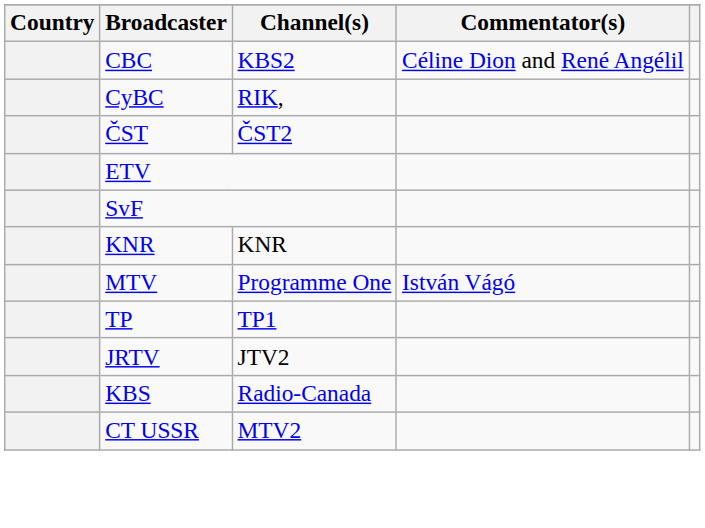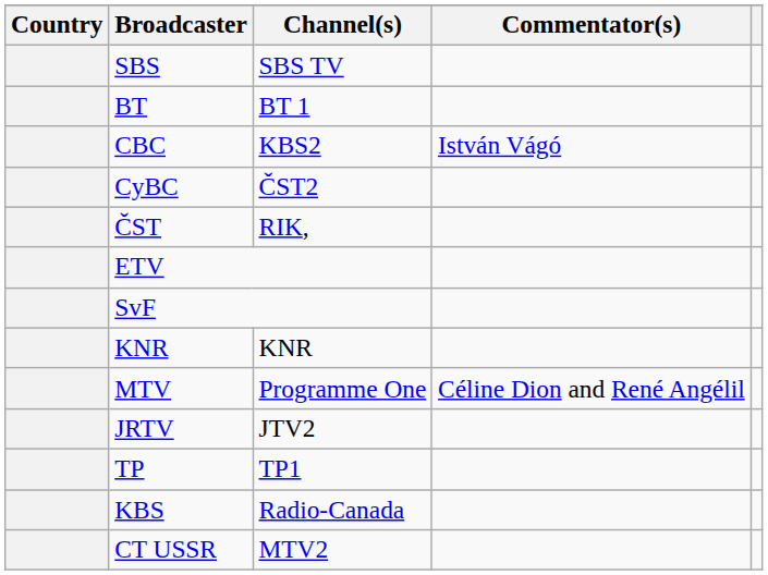 <table class="wikitable plainrowheaders">
 <tr>
 </tr>
 <tr>
 <th scope="col">Country</th>
 <th scope="col">Broadcaster</th>
 <th scope="col">Channel(s)</th>
 <th scope="col">Commentator(s)</th>
 <th scope="col"></th>
 </tr>
 <tr>
 <th scope="row"></th>
+<td><a href='#'>SBS</a></td>
+<td><a href='#'>SBS TV</a></td>
+<td></td>
+<td style="text-align:center"></td>
+</tr>
+<tr>
+<th scope="row"></th>
+<td><a href='#'>BT</a></td>
+<td><a href='#'>BT 1</a></td>
+<td></td>
+<td style="text-align:center"></td>
+</tr>
+<tr>
+<th scope="row"></th>
 <td><a href='#'>CBC</a></td>
 <td><a href='#'>KBS2</a></td>
-<td><a href='#'>Céline Dion</a> and <a href='#'>René Angélil</a></td>
+<td><a href='#'>István Vágó</a></td>
 <td style="text-align:center"></td>
 </tr>
 <tr>
 <th scope="rowgroup"></th>
 <td><a href='#'>CyBC</a></td>
-<td><a href='#'>RIK</a>, </td>
+<td><a href='#'>ČST2</a></td>
 <td></td>
 <td style="text-align:center"></td>
 </tr>
 <tr>
 <th scope="row"></th>
 <td><a href='#'>ČST</a></td>
-<td><a href='#'>ČST2</a></td>
+<td><a href='#'>RIK</a>, </td>
 <td></td>
 <td style="text-align:center"></td>
 </tr>
 <tr>
 <th scope="row"></th>
 <td colspan="2"><a href='#'>ETV</a></td>
 <td></td>
 <td style="text-align:center"></td>
 </tr>
 <tr>
 <th scope="row"></th>
 <td colspan="2"><a href='#'>SvF</a></td>
 <td></td>
 <td style="text-align:center"></td>
 </tr>
 <tr>
 <th scope="row"></th>
 <td><a href='#'>KNR</a></td>
 <td>KNR</td>
 <td></td>
 <td style="text-align:center"></td>
 </tr>
 <tr>
 <th scope="row"></th>
 <td><a href='#'>MTV</a></td>
 <td><a href='#'>Programme One</a></td>
-<td><a href='#'>István Vágó</a></td>
+<td><a href='#'>Céline Dion</a> and <a href='#'>René Angélil</a></td>
+<td style="text-align:center"></td>
+</tr>
+<tr>
+<th scope="row"></th>
+<td><a href='#'>JRTV</a></td>
+<td>JTV2</td>
+<td></td>
 <td style="text-align:center"></td>
 </tr>
 <tr>
 <th scope="row"></th>
 <td><a href='#'>TP</a></td>
 <td><a href='#'>TP1</a></td>
-<td></td>
-<td style="text-align:center"></td>
-</tr>
-<tr>
-<th scope="row"></th>
-<td><a href='#'>JRTV</a></td>
-<td>JTV2</td>
 <td></td>
 <td style="text-align:center"></td>
 </tr>
 <tr>
 <th scope="row"></th>
 <td><a href='#'>KBS</a></td>
 <td><a href='#'>Radio-Canada</a></td>
 <td></td>
 <td style="text-align:center"></td>
 </tr>
 <tr>
 <th scope="row"></th>
 <td><a href='#'>CT USSR</a></td>
 <td><a href='#'>MTV2</a></td>
 <td></td>
 <td style="text-align:center"></td>
 </tr>
 </table>
